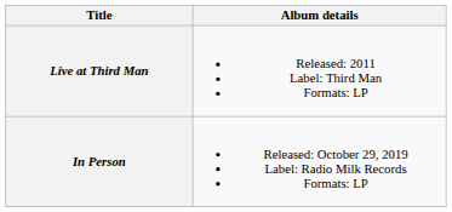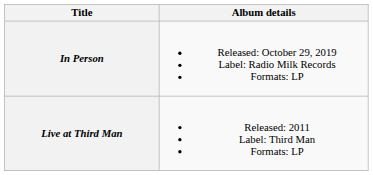 <table class="wikitable plainrowheaders" style="text-align:center;">
 <tr>
 <th scope="col" rowspan="1" style="width:14em;">Title</th>
 <th scope="col" rowspan="1" style="width:19em;">Album details</th>
 </tr>
 <tr>
+<th scope="row"><em>In Person</em></th>
+<td><br><ul><li>Released: October 29, 2019</li><li>Label: Radio Milk Records</li><li>Formats: LP</li></ul></td>
+</tr>
+<tr>
 <th scope="row"><em>Live at Third Man</em></th>
 <td><br><ul><li>Released: 2011</li><li>Label: Third Man</li><li>Formats: LP</li></ul></td>
 </tr>
-<tr>
-<th scope="row"><em>In Person</em></th>
-<td><br><ul><li>Released: October 29, 2019</li><li>Label: Radio Milk Records</li><li>Formats: LP</li></ul></td>
-</tr>
 </table>
